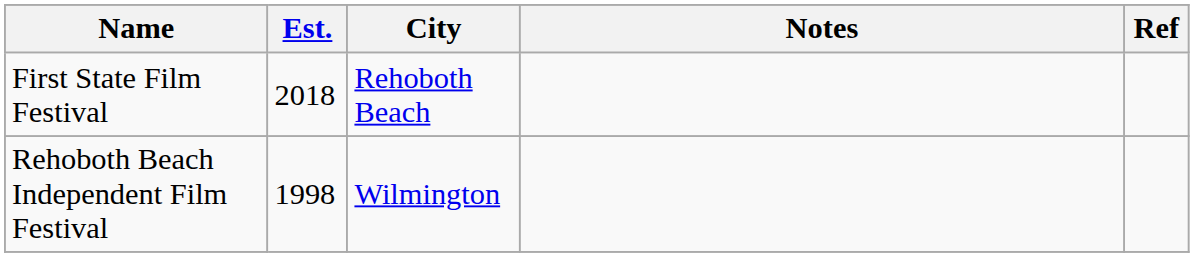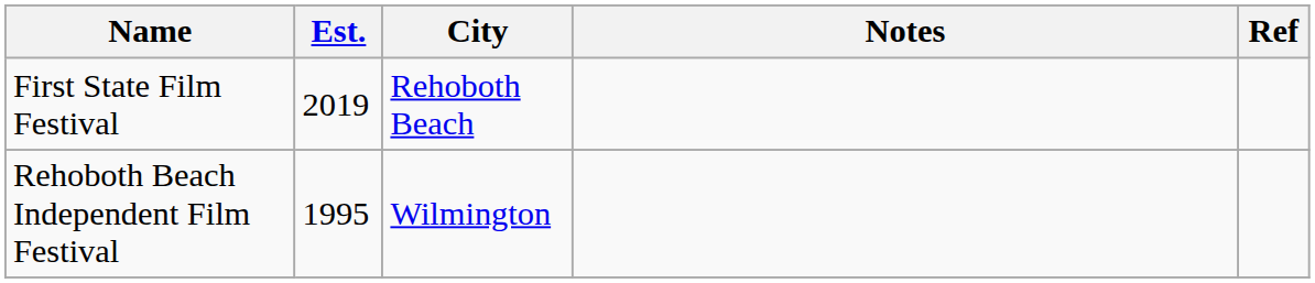 <table class="wikitable sortable" width=100%>
 <tr>
 <th style="width:20%;">Name</th>
 <th style="width:4%;"><a href='#'>Est.</a></th>
 <th style="width:10%;">City</th>
 <th style="width:46%;">Notes</th>
 <th style="width:4%;">Ref</th>
 </tr>
 <tr>
 <td>First State Film Festival</td>
-<td>2018</td>
+<td>2019</td>
 <td><a href='#'>Rehoboth Beach</a></td>
 <td></td>
 <td></td>
 </tr>
 <tr>
 <td>Rehoboth Beach Independent Film Festival</td>
-<td>1998</td>
+<td>1995</td>
 <td><a href='#'>Wilmington</a></td>
 <td></td>
 <td></td>
 </tr>
 </table>
